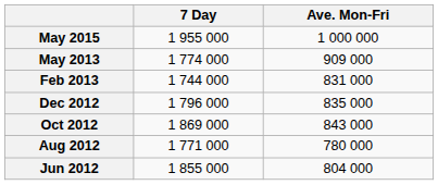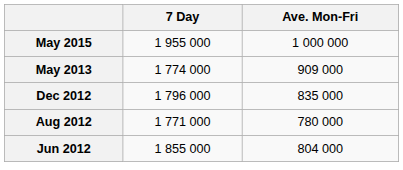 <table class="wikitable sortable" style="text-align:center; width:500px; height:200px;">
 <tr>
 <th></th>
 <th>7 Day</th>
 <th>Ave. Mon-Fri</th>
 </tr>
 <tr>
 <th scope="row">May 2015</th>
 <td>1 955 000</td>
 <td>1 000 000</td>
 </tr>
 <tr>
 <th scope="row">May 2013</th>
 <td>1 774 000</td>
 <td>909 000</td>
 </tr>
 <tr>
-<th scope="row">Feb 2013</th>
-<td>1 744 000</td>
-<td>831 000</td>
-</tr>
-<tr>
 <th scope="row">Dec 2012</th>
 <td>1 796 000</td>
 <td>835 000</td>
-</tr>
-<tr>
-<th scope="row">Oct 2012</th>
-<td>1 869 000</td>
-<td>843 000</td>
 </tr>
 <tr>
 <th scope="row">Aug 2012</th>
 <td>1 771 000</td>
 <td>780 000</td>
 </tr>
 <tr>
 <th scope="row">Jun 2012</th>
 <td>1 855 000</td>
 <td>804 000</td>
 </tr>
 </table>
